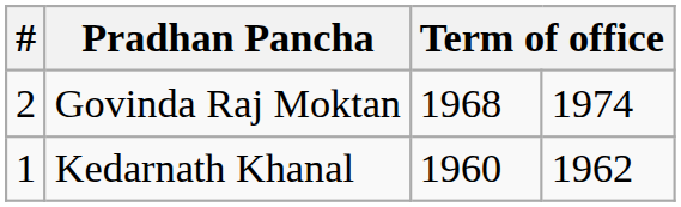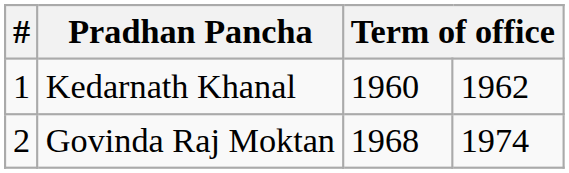 <table class="wikitable">
 <tr>
 <th>#</th>
 <th>Pradhan Pancha</th>
 <th colspan="2">Term of office</th>
 </tr>
 <tr>
+<td>1</td>
+<td>Kedarnath Khanal</td>
+<td>1960</td>
+<td>1962</td>
+</tr>
+<tr>
 <td>2</td>
 <td>Govinda Raj Moktan</td>
 <td>1968</td>
 <td>1974</td>
 </tr>
-<tr>
-<td>1</td>
-<td>Kedarnath Khanal</td>
-<td>1960</td>
-<td>1962</td>
-</tr>
 </table>
